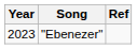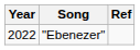 <table class="wikitable">
 <tr>
 <th>Year</th>
 <th>Song</th>
 <th>Ref</th>
 </tr>
 <tr>
-<td>2023</td>
+<td>2022</td>
 <td>"Ebenezer"</td>
 <td></td>
 </tr>
 </table>
